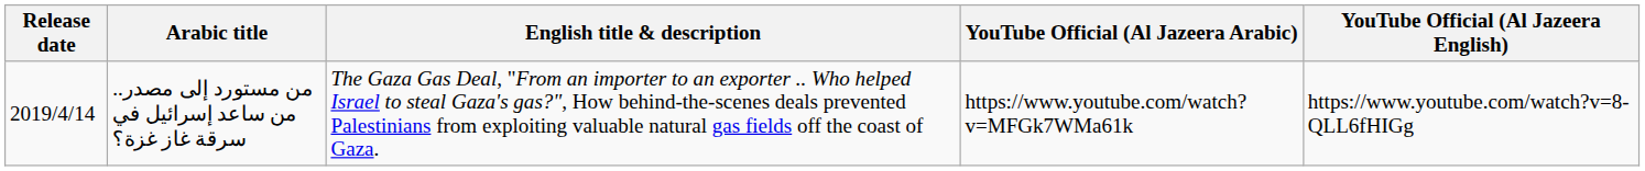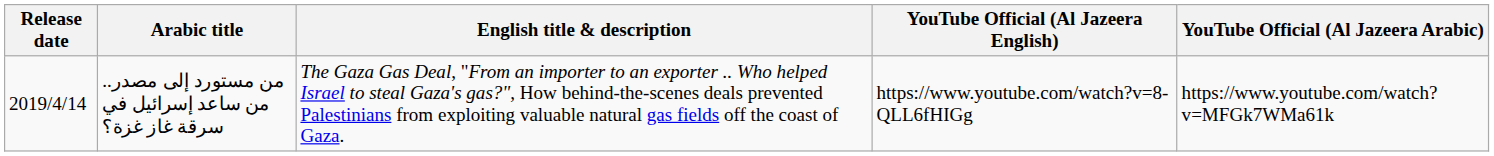 <table class="wikitable sortable">
 <tr>
 <th>Release date</th>
 <th>Arabic title</th>
 <th>English title & description</th>
+<th>YouTube Official (Al Jazeera English)</th>
 <th>YouTube Official (Al Jazeera Arabic)</th>
-<th>YouTube Official (Al Jazeera English)</th>
 </tr>
 <tr>
 <td>2019/4/14</td>
 <td>من مستورد إلى مصدر.. من ساعد إسرائيل في سرقة غاز غزة؟</td>
 <td><em>The Gaza Gas Deal</em>, "<em>From an importer to an exporter .. Who helped <a href='#'>Israel</a> to steal Gaza's gas?"</em>, How behind-the-scenes deals prevented <a href='#'>Palestinians</a> from exploiting valuable natural <a href='#'>gas fields</a> off the coast of <a href='#'>Gaza</a>.</td>
+<td>https://www.youtube.com/watch?v=8-QLL6fHIGg</td>
 <td>https://www.youtube.com/watch?v=MFGk7WMa61k</td>
-<td>https://www.youtube.com/watch?v=8-QLL6fHIGg</td>
 </tr>
 </table>
